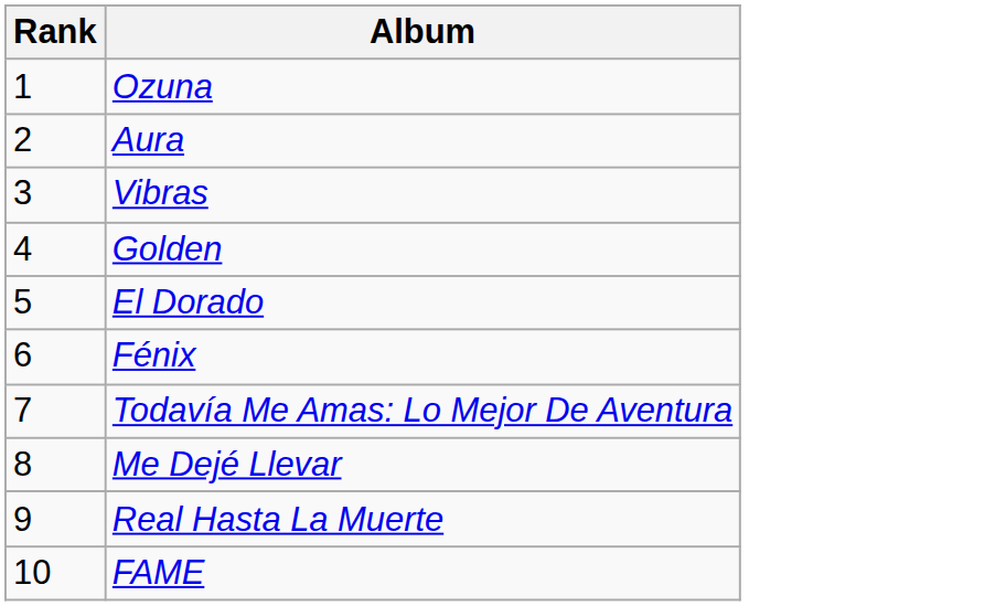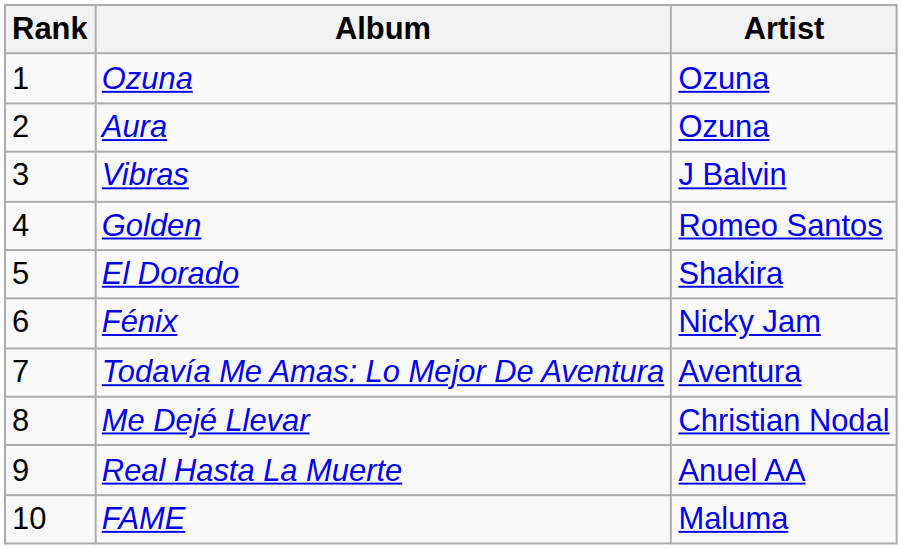 <table class="wikitable sortable">
 <tr>
 <th>Rank</th>
 <th>Album</th>
+<th>Artist</th>
 </tr>
 <tr>
 <td>1</td>
 <td><em><a href='#'>Ozuna</a></em></td>
+<td><a href='#'>Ozuna</a></td>
 </tr>
 <tr>
 <td>2</td>
 <td><em><a href='#'>Aura</a></em></td>
+<td><a href='#'>Ozuna</a></td>
 </tr>
 <tr>
 <td>3</td>
 <td><em><a href='#'>Vibras</a></em></td>
+<td><a href='#'>J Balvin</a></td>
 </tr>
 <tr>
 <td>4</td>
 <td><em><a href='#'>Golden</a></em></td>
+<td><a href='#'>Romeo Santos</a></td>
 </tr>
 <tr>
 <td>5</td>
 <td><em><a href='#'>El Dorado</a></em></td>
+<td><a href='#'>Shakira</a></td>
 </tr>
 <tr>
 <td>6</td>
 <td><em><a href='#'>Fénix</a></em></td>
+<td><a href='#'>Nicky Jam</a></td>
 </tr>
 <tr>
 <td>7</td>
 <td><em><a href='#'>Todavía Me Amas: Lo Mejor De Aventura</a></em></td>
+<td><a href='#'>Aventura</a></td>
 </tr>
 <tr>
 <td>8</td>
 <td><em><a href='#'>Me Dejé Llevar</a></em></td>
+<td><a href='#'>Christian Nodal</a></td>
 </tr>
 <tr>
 <td>9</td>
 <td><em><a href='#'>Real Hasta La Muerte</a></em></td>
+<td><a href='#'>Anuel AA</a></td>
 </tr>
 <tr>
 <td>10</td>
 <td><em><a href='#'>FAME</a></em></td>
+<td><a href='#'>Maluma</a></td>
 </tr>
 </table>
